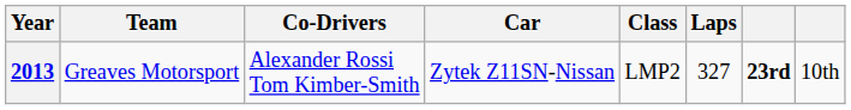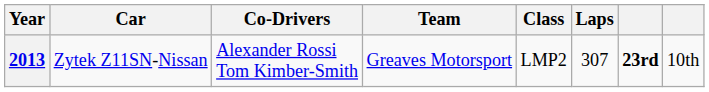 <table class="wikitable" style="text-align:center; font-size:90%">
 <tr>
 <th>Year</th>
+<th>Car</th>
+<th>Co-Drivers</th>
 <th>Team</th>
-<th>Co-Drivers</th>
-<th>Car</th>
 <th>Class</th>
 <th>Laps</th>
 <th></th>
 <th></th>
 </tr>
 <tr>
 <th><a href='#'>2013</a></th>
+<td align="left"><a href='#'>Zytek Z11SN</a>-<a href='#'>Nissan</a></td>
+<td align="left"> <a href='#'>Alexander Rossi</a><br> <a href='#'>Tom Kimber-Smith</a></td>
 <td align="left"> <a href='#'>Greaves Motorsport</a></td>
-<td align="left"> <a href='#'>Alexander Rossi</a><br> <a href='#'>Tom Kimber-Smith</a></td>
-<td align="left"><a href='#'>Zytek Z11SN</a>-<a href='#'>Nissan</a></td>
 <td>LMP2</td>
-<td>327</td>
+<td>307</td>
 <td><strong>23rd</strong></td>
 <td>10th</td>
 </tr>
 </table>
